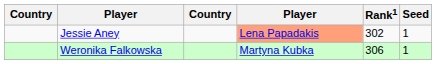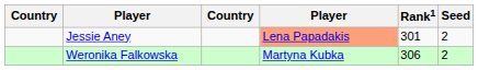 <table class="sortable wikitable">
 <tr>
 <th width="70">Country</th>
 <th width="175">Player</th>
 <th width="70">Country</th>
 <th width="175">Player</th>
 <th>Rank<sup>1</sup></th>
 <th>Seed</th>
 </tr>
 <tr>
 <td></td>
 <td><a href='#'>Jessie Aney</a></td>
 <td></td>
 <td style="background: lightsalmon;"><a href='#'>Lena Papadakis</a></td>
-<td>302</td>
-<td>1</td>
+<td>301</td>
+<td>2</td>
 </tr>
 <tr style="background:#cfc;">
 <td></td>
 <td><a href='#'>Weronika Falkowska</a></td>
 <td></td>
 <td><a href='#'>Martyna Kubka</a></td>
 <td>306</td>
-<td>1</td>
+<td>2</td>
 </tr>
 </table>
